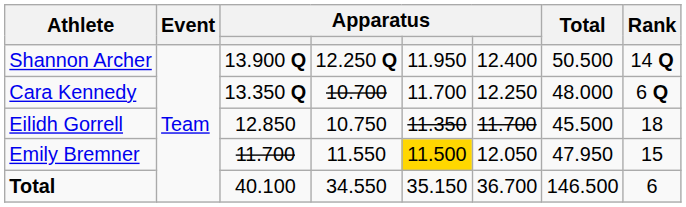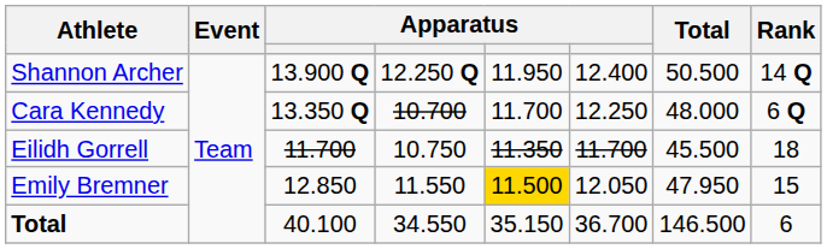 <table class="wikitable" style="font-size:90%; text-align:center">
 <tr>
 <th rowspan=2>Athlete</th>
 <th rowspan=2>Event</th>
 <th colspan=4>Apparatus</th>
 <th rowspan=2>Total</th>
 <th rowspan=2>Rank</th>
 </tr>
 <tr style="font-size:95%">
 <th></th>
 <th></th>
 <th></th>
 <th></th>
 </tr>
 <tr>
 <td align=left><a href='#'>Shannon Archer</a></td>
 <td align=left rowspan=5><a href='#'>Team</a></td>
 <td>13.900 <strong>Q</strong></td>
 <td>12.250 <strong>Q</strong></td>
 <td>11.950</td>
 <td>12.400</td>
 <td>50.500</td>
 <td>14 <strong>Q</strong></td>
 </tr>
 <tr>
 <td align=left><a href='#'>Cara Kennedy</a></td>
 <td>13.350 <strong>Q</strong></td>
 <td><s>10.700</s></td>
 <td>11.700</td>
 <td>12.250</td>
 <td>48.000</td>
 <td>6 <strong>Q</strong></td>
 </tr>
 <tr>
 <td align=left><a href='#'>Eilidh Gorrell</a></td>
-<td>12.850</td>
+<td><s>11.700</s></td>
 <td>10.750</td>
 <td><s>11.350</s></td>
 <td><s>11.700</s></td>
 <td>45.500</td>
 <td>18</td>
 </tr>
 <tr>
 <td align=left><a href='#'>Emily Bremner</a></td>
-<td><s>11.700</s></td>
+<td>12.850</td>
 <td>11.550</td>
 <td style="background: gold;">11.500</td>
 <td>12.050</td>
 <td>47.950</td>
 <td>15</td>
 </tr>
 <tr>
 <td align=left><strong>Total</strong></td>
 <td>40.100</td>
 <td>34.550</td>
 <td>35.150</td>
 <td>36.700</td>
 <td>146.500</td>
 <td>6</td>
 </tr>
 </table>
